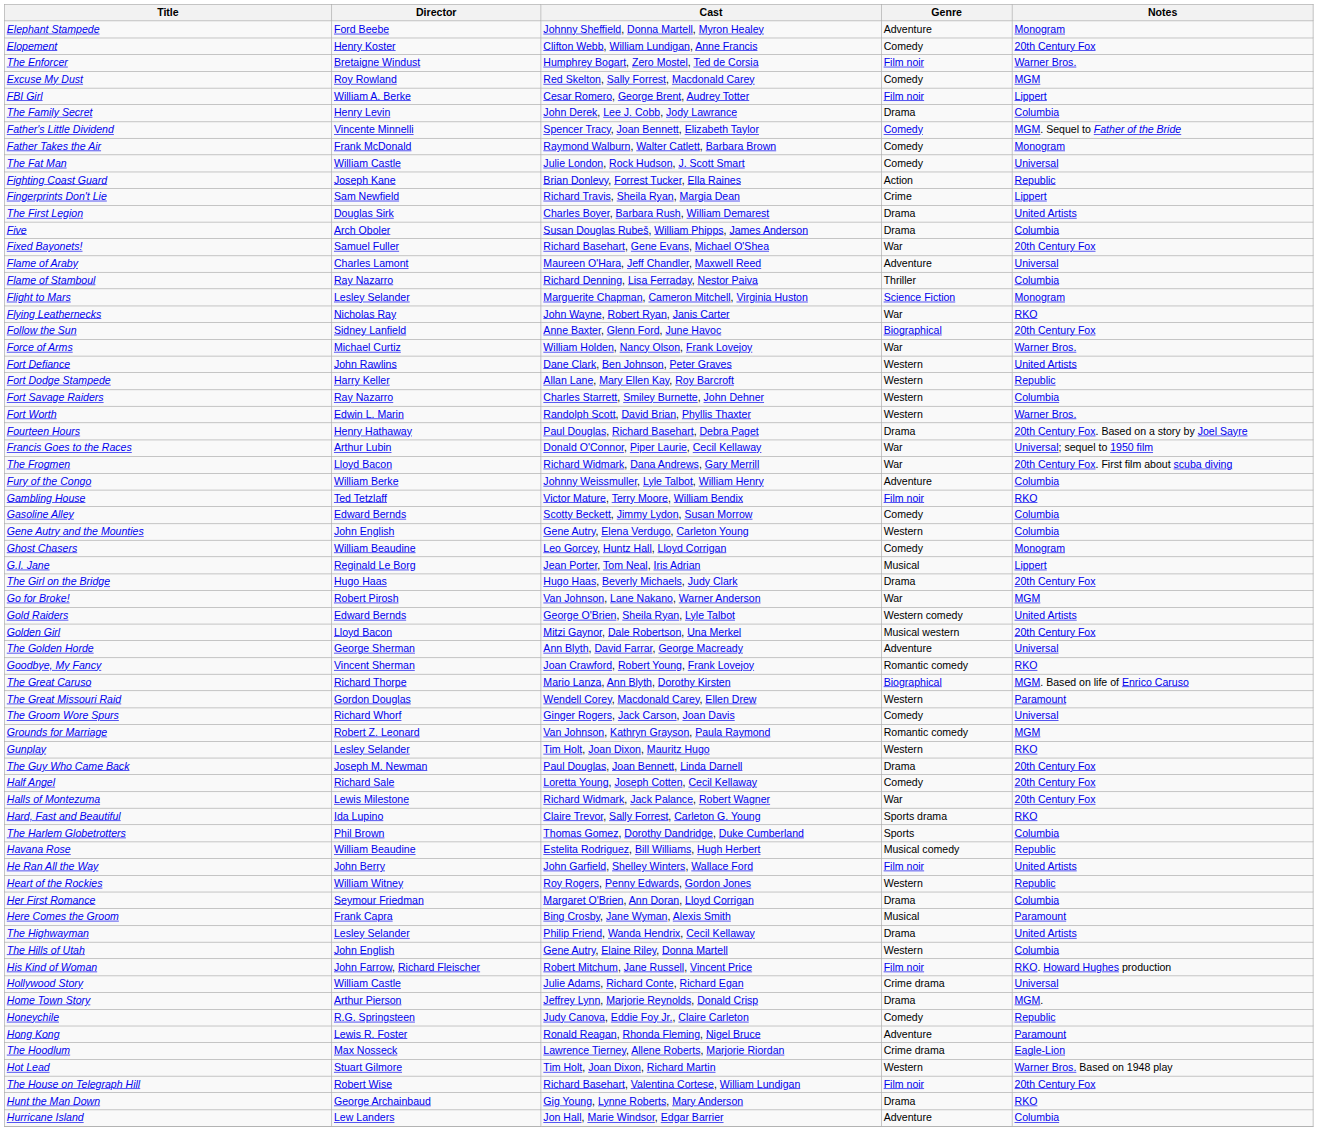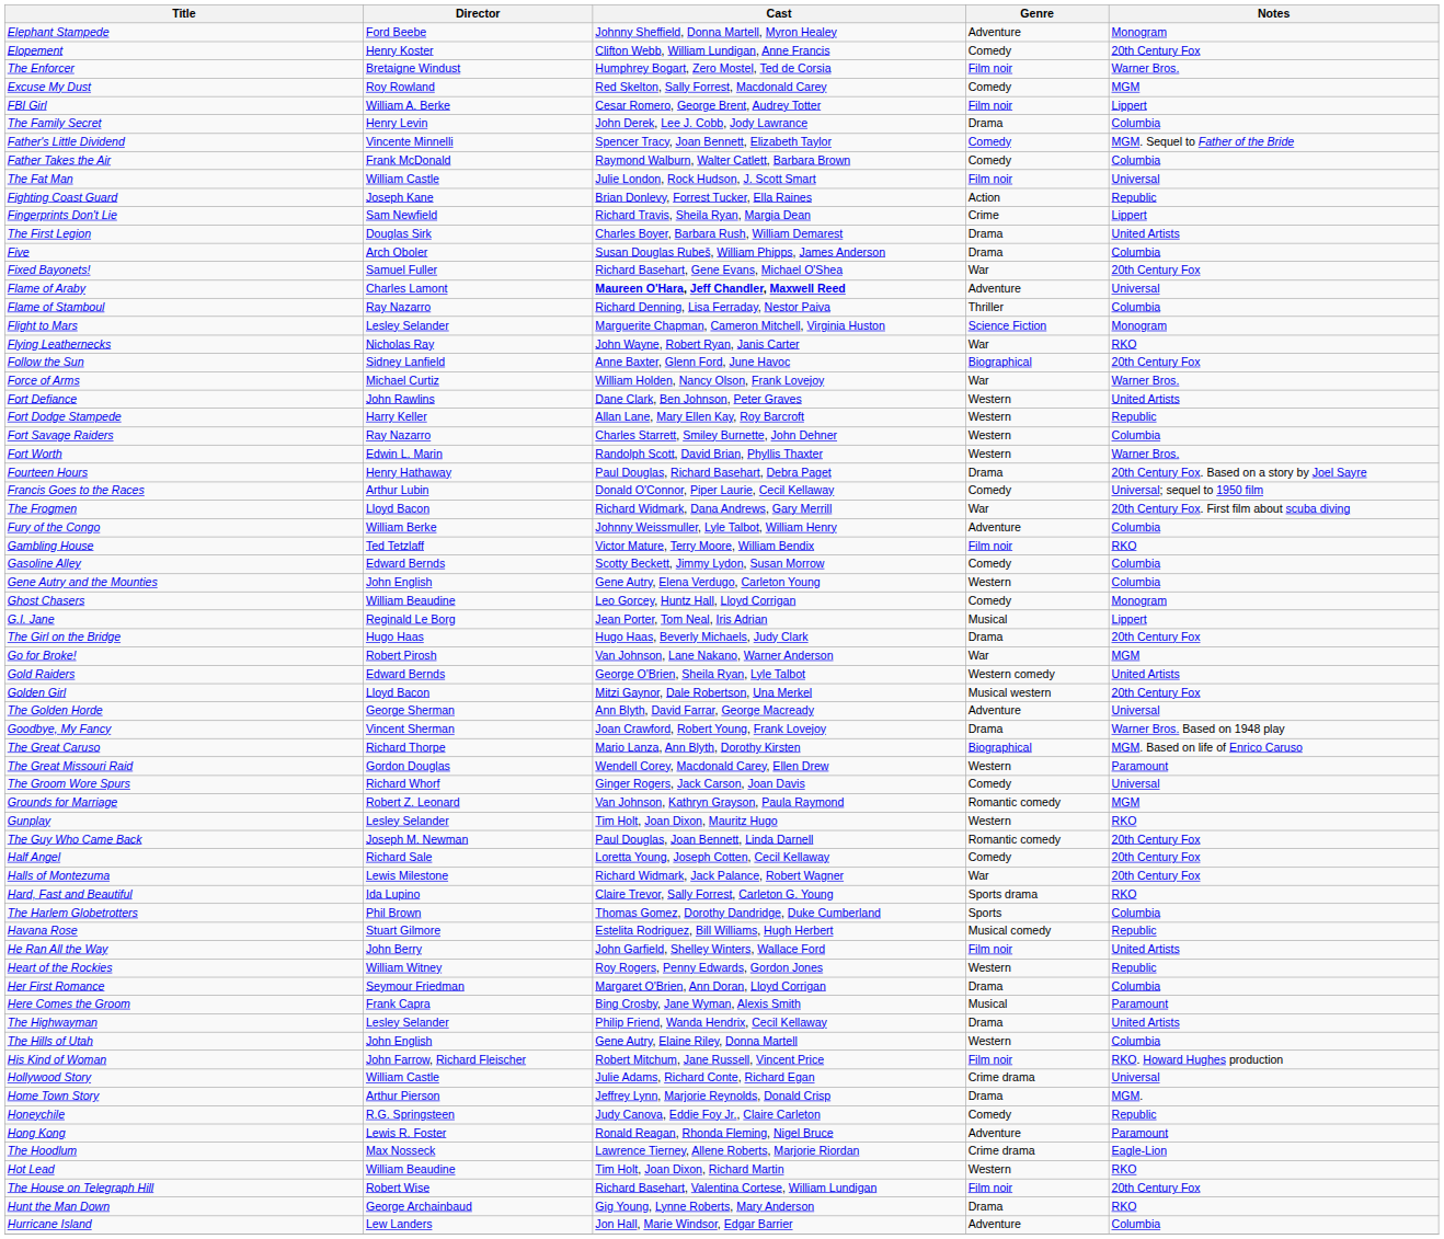 <table class="wikitable" width= "100%">
 <tr>
 <th width=25%>Title</th>
 <th width=16%>Director</th>
 <th width=26%>Cast</th>
 <th width=10%>Genre</th>
 <th width=24%>Notes</th>
 </tr>
 <tr>
 <td><em><a href='#'>Elephant Stampede</a></em></td>
 <td><a href='#'>Ford Beebe</a></td>
 <td><a href='#'>Johnny Sheffield</a>, <a href='#'>Donna Martell</a>, <a href='#'>Myron Healey</a></td>
 <td>Adventure</td>
 <td><a href='#'>Monogram</a></td>
 </tr>
 <tr>
 <td><em><a href='#'>Elopement</a></em></td>
 <td><a href='#'>Henry Koster</a></td>
 <td><a href='#'>Clifton Webb</a>, <a href='#'>William Lundigan</a>, <a href='#'>Anne Francis</a></td>
 <td>Comedy</td>
 <td><a href='#'>20th Century Fox</a></td>
 </tr>
 <tr>
 <td><em><a href='#'>The Enforcer</a></em></td>
 <td><a href='#'>Bretaigne Windust</a></td>
 <td><a href='#'>Humphrey Bogart</a>, <a href='#'>Zero Mostel</a>, <a href='#'>Ted de Corsia</a></td>
 <td><a href='#'>Film noir</a></td>
 <td><a href='#'>Warner Bros.</a></td>
 </tr>
 <tr>
 <td><em><a href='#'>Excuse My Dust</a></em></td>
 <td><a href='#'>Roy Rowland</a></td>
 <td><a href='#'>Red Skelton</a>, <a href='#'>Sally Forrest</a>, <a href='#'>Macdonald Carey</a></td>
 <td>Comedy</td>
 <td><a href='#'>MGM</a></td>
 </tr>
 <tr>
 <td><em><a href='#'>FBI Girl</a></em></td>
 <td><a href='#'>William A. Berke</a></td>
 <td><a href='#'>Cesar Romero</a>, <a href='#'>George Brent</a>, <a href='#'>Audrey Totter</a></td>
 <td><a href='#'>Film noir</a></td>
 <td><a href='#'>Lippert</a></td>
 </tr>
 <tr>
 <td><em><a href='#'>The Family Secret</a></em></td>
 <td><a href='#'>Henry Levin</a></td>
 <td><a href='#'>John Derek</a>, <a href='#'>Lee J. Cobb</a>, <a href='#'>Jody Lawrance</a></td>
 <td>Drama</td>
 <td><a href='#'>Columbia</a></td>
 </tr>
 <tr>
 <td><em><a href='#'>Father's Little Dividend</a></em></td>
 <td><a href='#'>Vincente Minnelli</a></td>
 <td><a href='#'>Spencer Tracy</a>, <a href='#'>Joan Bennett</a>, <a href='#'>Elizabeth Taylor</a></td>
 <td><a href='#'>Comedy</a></td>
 <td><a href='#'>MGM</a>. Sequel to <em><a href='#'>Father of the Bride</a></em></td>
 </tr>
 <tr>
 <td><em><a href='#'>Father Takes the Air</a></em></td>
 <td><a href='#'>Frank McDonald</a></td>
 <td><a href='#'>Raymond Walburn</a>, <a href='#'>Walter Catlett</a>, <a href='#'>Barbara Brown</a></td>
 <td>Comedy</td>
-<td><a href='#'>Monogram</a></td>
+<td><a href='#'>Columbia</a></td>
 </tr>
 <tr>
 <td><em><a href='#'>The Fat Man</a></em></td>
 <td><a href='#'>William Castle</a></td>
 <td><a href='#'>Julie London</a>, <a href='#'>Rock Hudson</a>, <a href='#'>J. Scott Smart</a></td>
-<td>Comedy</td>
+<td><a href='#'>Film noir</a></td>
 <td><a href='#'>Universal</a></td>
 </tr>
 <tr>
 <td><em><a href='#'>Fighting Coast Guard</a></em></td>
 <td><a href='#'>Joseph Kane</a></td>
 <td><a href='#'>Brian Donlevy</a>, <a href='#'>Forrest Tucker</a>, <a href='#'>Ella Raines</a></td>
 <td>Action</td>
 <td><a href='#'>Republic</a></td>
 </tr>
 <tr>
 <td><em><a href='#'>Fingerprints Don't Lie</a></em></td>
 <td><a href='#'>Sam Newfield</a></td>
 <td><a href='#'>Richard Travis</a>, <a href='#'>Sheila Ryan</a>, <a href='#'>Margia Dean</a></td>
 <td>Crime</td>
 <td><a href='#'>Lippert</a></td>
 </tr>
 <tr>
 <td><em><a href='#'>The First Legion</a></em></td>
 <td><a href='#'>Douglas Sirk</a></td>
 <td><a href='#'>Charles Boyer</a>, <a href='#'>Barbara Rush</a>, <a href='#'>William Demarest</a></td>
 <td>Drama</td>
 <td><a href='#'>United Artists</a></td>
 </tr>
 <tr>
 <td><em><a href='#'>Five</a></em></td>
 <td><a href='#'>Arch Oboler</a></td>
 <td><a href='#'>Susan Douglas Rubeš</a>, <a href='#'>William Phipps</a>, <a href='#'>James Anderson</a></td>
 <td>Drama</td>
 <td><a href='#'>Columbia</a></td>
 </tr>
 <tr>
 <td><em><a href='#'>Fixed Bayonets!</a></em></td>
 <td><a href='#'>Samuel Fuller</a></td>
 <td><a href='#'>Richard Basehart</a>, <a href='#'>Gene Evans</a>, <a href='#'>Michael O'Shea</a></td>
 <td>War</td>
 <td><a href='#'>20th Century Fox</a></td>
 </tr>
 <tr>
 <td><em><a href='#'>Flame of Araby</a></em></td>
 <td><a href='#'>Charles Lamont</a></td>
-<td><a href='#'>Maureen O'Hara</a>, <a href='#'>Jeff Chandler</a>, <a href='#'>Maxwell Reed</a></td>
+<td><strong><a href='#'>Maureen O'Hara</a>, <a href='#'>Jeff Chandler</a>, <a href='#'>Maxwell Reed</a></strong></td>
 <td>Adventure</td>
 <td><a href='#'>Universal</a></td>
 </tr>
 <tr>
 <td><em><a href='#'>Flame of Stamboul</a></em></td>
 <td><a href='#'>Ray Nazarro</a></td>
 <td><a href='#'>Richard Denning</a>, <a href='#'>Lisa Ferraday</a>, <a href='#'>Nestor Paiva</a></td>
 <td>Thriller</td>
 <td><a href='#'>Columbia</a></td>
 </tr>
 <tr>
 <td><em><a href='#'>Flight to Mars</a></em></td>
 <td><a href='#'>Lesley Selander</a></td>
 <td><a href='#'>Marguerite Chapman</a>, <a href='#'>Cameron Mitchell</a>, <a href='#'>Virginia Huston</a></td>
 <td><a href='#'>Science Fiction</a></td>
 <td><a href='#'>Monogram</a></td>
 </tr>
 <tr>
 <td><em><a href='#'>Flying Leathernecks</a></em></td>
 <td><a href='#'>Nicholas Ray</a></td>
 <td><a href='#'>John Wayne</a>, <a href='#'>Robert Ryan</a>, <a href='#'>Janis Carter</a></td>
 <td>War</td>
 <td><a href='#'>RKO</a></td>
 </tr>
 <tr>
 <td><em><a href='#'>Follow the Sun</a></em></td>
 <td><a href='#'>Sidney Lanfield</a></td>
 <td><a href='#'>Anne Baxter</a>, <a href='#'>Glenn Ford</a>, <a href='#'>June Havoc</a></td>
 <td><a href='#'>Biographical</a></td>
 <td><a href='#'>20th Century Fox</a></td>
 </tr>
 <tr>
 <td><em><a href='#'>Force of Arms</a></em></td>
 <td><a href='#'>Michael Curtiz</a></td>
 <td><a href='#'>William Holden</a>, <a href='#'>Nancy Olson</a>, <a href='#'>Frank Lovejoy</a></td>
 <td>War</td>
 <td><a href='#'>Warner Bros.</a></td>
 </tr>
 <tr>
 <td><em><a href='#'>Fort Defiance</a></em></td>
 <td><a href='#'>John Rawlins</a></td>
 <td><a href='#'>Dane Clark</a>, <a href='#'>Ben Johnson</a>, <a href='#'>Peter Graves</a></td>
 <td>Western</td>
 <td><a href='#'>United Artists</a></td>
 </tr>
 <tr>
 <td><em><a href='#'>Fort Dodge Stampede</a></em></td>
 <td><a href='#'>Harry Keller</a></td>
 <td><a href='#'>Allan Lane</a>, <a href='#'>Mary Ellen Kay</a>, <a href='#'>Roy Barcroft</a></td>
 <td>Western</td>
 <td><a href='#'>Republic</a></td>
 </tr>
 <tr>
 <td><em><a href='#'>Fort Savage Raiders</a></em></td>
 <td><a href='#'>Ray Nazarro</a></td>
 <td><a href='#'>Charles Starrett</a>, <a href='#'>Smiley Burnette</a>, <a href='#'>John Dehner</a></td>
 <td>Western</td>
 <td><a href='#'>Columbia</a></td>
 </tr>
 <tr>
 <td><em><a href='#'>Fort Worth</a></em></td>
 <td><a href='#'>Edwin L. Marin</a></td>
 <td><a href='#'>Randolph Scott</a>, <a href='#'>David Brian</a>, <a href='#'>Phyllis Thaxter</a></td>
 <td>Western</td>
 <td><a href='#'>Warner Bros.</a></td>
 </tr>
 <tr>
 <td><em><a href='#'>Fourteen Hours</a></em></td>
 <td><a href='#'>Henry Hathaway</a></td>
 <td><a href='#'>Paul Douglas</a>, <a href='#'>Richard Basehart</a>, <a href='#'>Debra Paget</a></td>
 <td>Drama</td>
 <td><a href='#'>20th Century Fox</a>. Based on a story by <a href='#'>Joel Sayre</a></td>
 </tr>
 <tr>
 <td><em><a href='#'>Francis Goes to the Races</a></em></td>
 <td><a href='#'>Arthur Lubin</a></td>
 <td><a href='#'>Donald O'Connor</a>, <a href='#'>Piper Laurie</a>, <a href='#'>Cecil Kellaway</a></td>
-<td>War</td>
+<td>Comedy</td>
 <td><a href='#'>Universal</a>; sequel to <a href='#'>1950 film</a></td>
 </tr>
 <tr>
 <td><em><a href='#'>The Frogmen</a></em></td>
 <td><a href='#'>Lloyd Bacon</a></td>
 <td><a href='#'>Richard Widmark</a>, <a href='#'>Dana Andrews</a>, <a href='#'>Gary Merrill</a></td>
 <td>War</td>
 <td><a href='#'>20th Century Fox</a>. First film about <a href='#'>scuba diving</a></td>
 </tr>
 <tr>
 <td><em><a href='#'>Fury of the Congo</a></em></td>
 <td><a href='#'>William Berke</a></td>
 <td><a href='#'>Johnny Weissmuller</a>, <a href='#'>Lyle Talbot</a>, <a href='#'>William Henry</a></td>
 <td>Adventure</td>
 <td><a href='#'>Columbia</a></td>
 </tr>
 <tr>
 <td><em><a href='#'>Gambling House</a></em></td>
 <td><a href='#'>Ted Tetzlaff</a></td>
 <td><a href='#'>Victor Mature</a>, <a href='#'>Terry Moore</a>, <a href='#'>William Bendix</a></td>
 <td><a href='#'>Film noir</a></td>
 <td><a href='#'>RKO</a></td>
 </tr>
 <tr>
 <td><em><a href='#'>Gasoline Alley</a></em></td>
 <td><a href='#'>Edward Bernds</a></td>
 <td><a href='#'>Scotty Beckett</a>, <a href='#'>Jimmy Lydon</a>, <a href='#'>Susan Morrow</a></td>
 <td>Comedy</td>
 <td><a href='#'>Columbia</a></td>
 </tr>
 <tr>
 <td><em><a href='#'>Gene Autry and the Mounties</a></em></td>
 <td><a href='#'>John English</a></td>
 <td><a href='#'>Gene Autry</a>, <a href='#'>Elena Verdugo</a>, <a href='#'>Carleton Young</a></td>
 <td>Western</td>
 <td><a href='#'>Columbia</a></td>
 </tr>
 <tr>
 <td><em><a href='#'>Ghost Chasers</a></em></td>
 <td><a href='#'>William Beaudine</a></td>
 <td><a href='#'>Leo Gorcey</a>, <a href='#'>Huntz Hall</a>, <a href='#'>Lloyd Corrigan</a></td>
 <td>Comedy</td>
 <td><a href='#'>Monogram</a></td>
 </tr>
 <tr>
 <td><em><a href='#'>G.I. Jane</a></em></td>
 <td><a href='#'>Reginald Le Borg</a></td>
 <td><a href='#'>Jean Porter</a>, <a href='#'>Tom Neal</a>, <a href='#'>Iris Adrian</a></td>
 <td>Musical</td>
 <td><a href='#'>Lippert</a></td>
 </tr>
 <tr>
 <td><em><a href='#'>The Girl on the Bridge</a></em></td>
 <td><a href='#'>Hugo Haas</a></td>
 <td><a href='#'>Hugo Haas</a>, <a href='#'>Beverly Michaels</a>, <a href='#'>Judy Clark</a></td>
 <td>Drama</td>
 <td><a href='#'>20th Century Fox</a></td>
 </tr>
 <tr>
 <td><em><a href='#'>Go for Broke!</a></em></td>
 <td><a href='#'>Robert Pirosh</a></td>
 <td><a href='#'>Van Johnson</a>, <a href='#'>Lane Nakano</a>, <a href='#'>Warner Anderson</a></td>
 <td>War</td>
 <td><a href='#'>MGM</a></td>
 </tr>
 <tr>
 <td><em><a href='#'>Gold Raiders</a></em></td>
 <td><a href='#'>Edward Bernds</a></td>
 <td><a href='#'>George O'Brien</a>, <a href='#'>Sheila Ryan</a>, <a href='#'>Lyle Talbot</a></td>
 <td>Western comedy</td>
 <td><a href='#'>United Artists</a></td>
 </tr>
 <tr>
 <td><em><a href='#'>Golden Girl</a></em></td>
 <td><a href='#'>Lloyd Bacon</a></td>
 <td><a href='#'>Mitzi Gaynor</a>, <a href='#'>Dale Robertson</a>, <a href='#'>Una Merkel</a></td>
 <td>Musical western</td>
 <td><a href='#'>20th Century Fox</a></td>
 </tr>
 <tr>
 <td><em><a href='#'>The Golden Horde</a></em></td>
 <td><a href='#'>George Sherman</a></td>
 <td><a href='#'>Ann Blyth</a>, <a href='#'>David Farrar</a>, <a href='#'>George Macready</a></td>
 <td>Adventure</td>
 <td><a href='#'>Universal</a></td>
 </tr>
 <tr>
 <td><em><a href='#'>Goodbye, My Fancy</a></em></td>
 <td><a href='#'>Vincent Sherman</a></td>
 <td><a href='#'>Joan Crawford</a>, <a href='#'>Robert Young</a>, <a href='#'>Frank Lovejoy</a></td>
-<td>Romantic comedy</td>
-<td><a href='#'>RKO</a></td>
+<td>Drama</td>
+<td><a href='#'>Warner Bros.</a> Based on 1948 play</td>
 </tr>
 <tr>
 <td><em><a href='#'>The Great Caruso</a></em></td>
 <td><a href='#'>Richard Thorpe</a></td>
 <td><a href='#'>Mario Lanza</a>, <a href='#'>Ann Blyth</a>, <a href='#'>Dorothy Kirsten</a></td>
 <td><a href='#'>Biographical</a></td>
 <td><a href='#'>MGM</a>. Based on life of <a href='#'>Enrico Caruso</a></td>
 </tr>
 <tr>
 <td><em><a href='#'>The Great Missouri Raid</a></em></td>
 <td><a href='#'>Gordon Douglas</a></td>
 <td><a href='#'>Wendell Corey</a>, <a href='#'>Macdonald Carey</a>, <a href='#'>Ellen Drew</a></td>
 <td>Western</td>
 <td><a href='#'>Paramount</a></td>
 </tr>
 <tr>
 <td><em><a href='#'>The Groom Wore Spurs</a></em></td>
 <td><a href='#'>Richard Whorf</a></td>
 <td><a href='#'>Ginger Rogers</a>, <a href='#'>Jack Carson</a>, <a href='#'>Joan Davis</a></td>
 <td>Comedy</td>
 <td><a href='#'>Universal</a></td>
 </tr>
 <tr>
 <td><em><a href='#'>Grounds for Marriage</a></em></td>
 <td><a href='#'>Robert Z. Leonard</a></td>
 <td><a href='#'>Van Johnson</a>, <a href='#'>Kathryn Grayson</a>, <a href='#'>Paula Raymond</a></td>
 <td>Romantic comedy</td>
 <td><a href='#'>MGM</a></td>
 </tr>
 <tr>
 <td><em><a href='#'>Gunplay</a></em></td>
 <td><a href='#'>Lesley Selander</a></td>
 <td><a href='#'>Tim Holt</a>, <a href='#'>Joan Dixon</a>, <a href='#'>Mauritz Hugo</a></td>
 <td>Western</td>
 <td><a href='#'>RKO</a></td>
 </tr>
 <tr>
 <td><em><a href='#'>The Guy Who Came Back</a></em></td>
 <td><a href='#'>Joseph M. Newman</a></td>
 <td><a href='#'>Paul Douglas</a>, <a href='#'>Joan Bennett</a>, <a href='#'>Linda Darnell</a></td>
-<td>Drama</td>
+<td>Romantic comedy</td>
 <td><a href='#'>20th Century Fox</a></td>
 </tr>
 <tr>
 <td><em><a href='#'>Half Angel</a></em></td>
 <td><a href='#'>Richard Sale</a></td>
 <td><a href='#'>Loretta Young</a>, <a href='#'>Joseph Cotten</a>, <a href='#'>Cecil Kellaway</a></td>
 <td>Comedy</td>
 <td><a href='#'>20th Century Fox</a></td>
 </tr>
 <tr>
 <td><em><a href='#'>Halls of Montezuma</a></em></td>
 <td><a href='#'>Lewis Milestone</a></td>
 <td><a href='#'>Richard Widmark</a>, <a href='#'>Jack Palance</a>, <a href='#'>Robert Wagner</a></td>
 <td>War</td>
 <td><a href='#'>20th Century Fox</a></td>
 </tr>
 <tr>
 <td><em><a href='#'>Hard, Fast and Beautiful</a></em></td>
 <td><a href='#'>Ida Lupino</a></td>
 <td><a href='#'>Claire Trevor</a>, <a href='#'>Sally Forrest</a>, <a href='#'>Carleton G. Young</a></td>
 <td>Sports drama</td>
 <td><a href='#'>RKO</a></td>
 </tr>
 <tr>
 <td><em><a href='#'>The Harlem Globetrotters</a></em></td>
 <td><a href='#'>Phil Brown</a></td>
 <td><a href='#'>Thomas Gomez</a>, <a href='#'>Dorothy Dandridge</a>, <a href='#'>Duke Cumberland</a></td>
 <td>Sports</td>
 <td><a href='#'>Columbia</a></td>
 </tr>
 <tr>
 <td><em><a href='#'>Havana Rose</a></em></td>
-<td><a href='#'>William Beaudine</a></td>
+<td><a href='#'>Stuart Gilmore</a></td>
 <td><a href='#'>Estelita Rodriguez</a>, <a href='#'>Bill Williams</a>, <a href='#'>Hugh Herbert</a></td>
 <td>Musical comedy</td>
 <td><a href='#'>Republic</a></td>
 </tr>
 <tr>
 <td><em><a href='#'>He Ran All the Way</a></em></td>
 <td><a href='#'>John Berry</a></td>
 <td><a href='#'>John Garfield</a>, <a href='#'>Shelley Winters</a>, <a href='#'>Wallace Ford</a></td>
 <td><a href='#'>Film noir</a></td>
 <td><a href='#'>United Artists</a></td>
 </tr>
 <tr>
 <td><em><a href='#'>Heart of the Rockies</a></em></td>
 <td><a href='#'>William Witney</a></td>
 <td><a href='#'>Roy Rogers</a>, <a href='#'>Penny Edwards</a>, <a href='#'>Gordon Jones</a></td>
 <td>Western</td>
 <td><a href='#'>Republic</a></td>
 </tr>
 <tr>
 <td><em><a href='#'>Her First Romance</a></em></td>
 <td><a href='#'>Seymour Friedman</a></td>
 <td><a href='#'>Margaret O'Brien</a>, <a href='#'>Ann Doran</a>, <a href='#'>Lloyd Corrigan</a></td>
 <td>Drama</td>
 <td><a href='#'>Columbia</a></td>
 </tr>
 <tr>
 <td><em><a href='#'>Here Comes the Groom</a></em></td>
 <td><a href='#'>Frank Capra</a></td>
 <td><a href='#'>Bing Crosby</a>, <a href='#'>Jane Wyman</a>, <a href='#'>Alexis Smith</a></td>
 <td>Musical</td>
 <td><a href='#'>Paramount</a></td>
 </tr>
 <tr>
 <td><em><a href='#'>The Highwayman</a></em></td>
 <td><a href='#'>Lesley Selander</a></td>
 <td><a href='#'>Philip Friend</a>, <a href='#'>Wanda Hendrix</a>, <a href='#'>Cecil Kellaway</a></td>
 <td>Drama</td>
 <td><a href='#'>United Artists</a></td>
 </tr>
 <tr>
 <td><em><a href='#'>The Hills of Utah</a></em></td>
 <td><a href='#'>John English</a></td>
 <td><a href='#'>Gene Autry</a>, <a href='#'>Elaine Riley</a>, <a href='#'>Donna Martell</a></td>
 <td>Western</td>
 <td><a href='#'>Columbia</a></td>
 </tr>
 <tr>
 <td><em><a href='#'>His Kind of Woman</a></em></td>
 <td><a href='#'>John Farrow</a>, <a href='#'>Richard Fleischer</a></td>
 <td><a href='#'>Robert Mitchum</a>, <a href='#'>Jane Russell</a>, <a href='#'>Vincent Price</a></td>
 <td><a href='#'>Film noir</a></td>
 <td><a href='#'>RKO</a>. <a href='#'>Howard Hughes</a> production</td>
 </tr>
 <tr>
 <td><em><a href='#'>Hollywood Story</a></em></td>
 <td><a href='#'>William Castle</a></td>
 <td><a href='#'>Julie Adams</a>, <a href='#'>Richard Conte</a>, <a href='#'>Richard Egan</a></td>
 <td>Crime drama</td>
 <td><a href='#'>Universal</a></td>
 </tr>
 <tr>
 <td><em><a href='#'>Home Town Story</a></em></td>
 <td><a href='#'>Arthur Pierson</a></td>
 <td><a href='#'>Jeffrey Lynn</a>, <a href='#'>Marjorie Reynolds</a>, <a href='#'>Donald Crisp</a></td>
 <td>Drama</td>
 <td><a href='#'>MGM</a>.</td>
 </tr>
 <tr>
 <td><em><a href='#'>Honeychile</a></em></td>
 <td><a href='#'>R.G. Springsteen</a></td>
 <td><a href='#'>Judy Canova</a>, <a href='#'>Eddie Foy Jr.</a>, <a href='#'>Claire Carleton</a></td>
 <td>Comedy</td>
 <td><a href='#'>Republic</a></td>
 </tr>
 <tr>
 <td><em><a href='#'>Hong Kong</a></em></td>
 <td><a href='#'>Lewis R. Foster</a></td>
 <td><a href='#'>Ronald Reagan</a>, <a href='#'>Rhonda Fleming</a>, <a href='#'>Nigel Bruce</a></td>
 <td>Adventure</td>
 <td><a href='#'>Paramount</a></td>
 </tr>
 <tr>
 <td><em><a href='#'>The Hoodlum</a></em></td>
 <td><a href='#'>Max Nosseck</a></td>
 <td><a href='#'>Lawrence Tierney</a>, <a href='#'>Allene Roberts</a>, <a href='#'>Marjorie Riordan</a></td>
 <td>Crime drama</td>
 <td><a href='#'>Eagle-Lion</a></td>
 </tr>
 <tr>
 <td><em><a href='#'>Hot Lead</a></em></td>
-<td><a href='#'>Stuart Gilmore</a></td>
+<td><a href='#'>William Beaudine</a></td>
 <td><a href='#'>Tim Holt</a>, <a href='#'>Joan Dixon</a>, <a href='#'>Richard Martin</a></td>
 <td>Western</td>
-<td><a href='#'>Warner Bros.</a> Based on 1948 play</td>
+<td><a href='#'>RKO</a></td>
 </tr>
 <tr>
 <td><em><a href='#'>The House on Telegraph Hill</a></em></td>
 <td><a href='#'>Robert Wise</a></td>
 <td><a href='#'>Richard Basehart</a>, <a href='#'>Valentina Cortese</a>, <a href='#'>William Lundigan</a></td>
 <td><a href='#'>Film noir</a></td>
 <td><a href='#'>20th Century Fox</a></td>
 </tr>
 <tr>
 <td><em><a href='#'>Hunt the Man Down</a></em></td>
 <td><a href='#'>George Archainbaud</a></td>
 <td><a href='#'>Gig Young</a>, <a href='#'>Lynne Roberts</a>, <a href='#'>Mary Anderson</a></td>
 <td>Drama</td>
 <td><a href='#'>RKO</a></td>
 </tr>
 <tr>
 <td><em><a href='#'>Hurricane Island</a></em></td>
 <td><a href='#'>Lew Landers</a></td>
 <td><a href='#'>Jon Hall</a>, <a href='#'>Marie Windsor</a>, <a href='#'>Edgar Barrier</a></td>
 <td>Adventure</td>
 <td><a href='#'>Columbia</a></td>
 </tr>
 <tr>
 </tr>
 </table>
